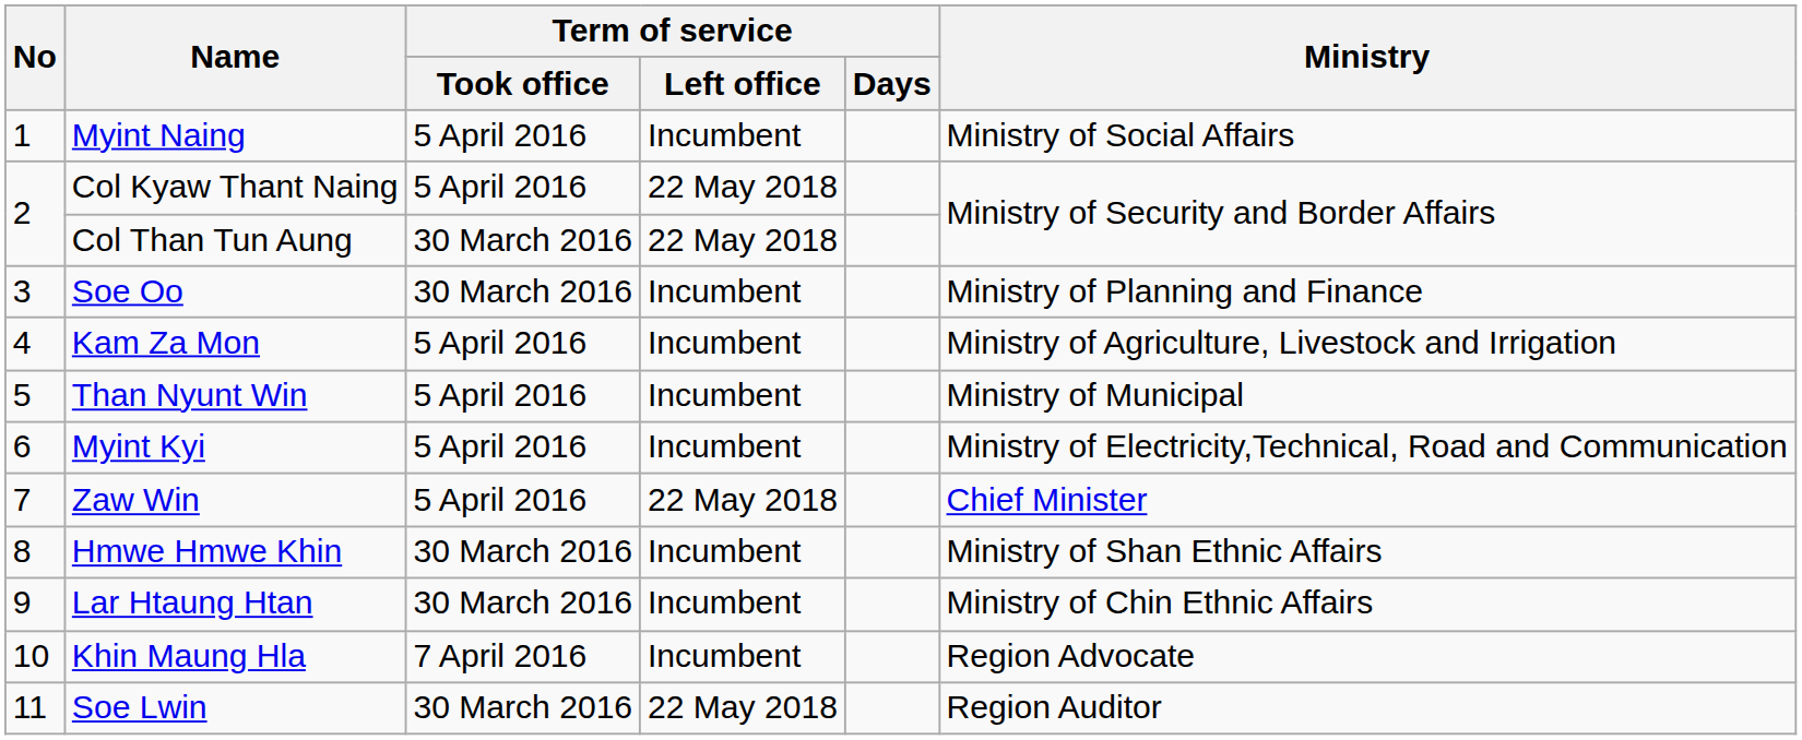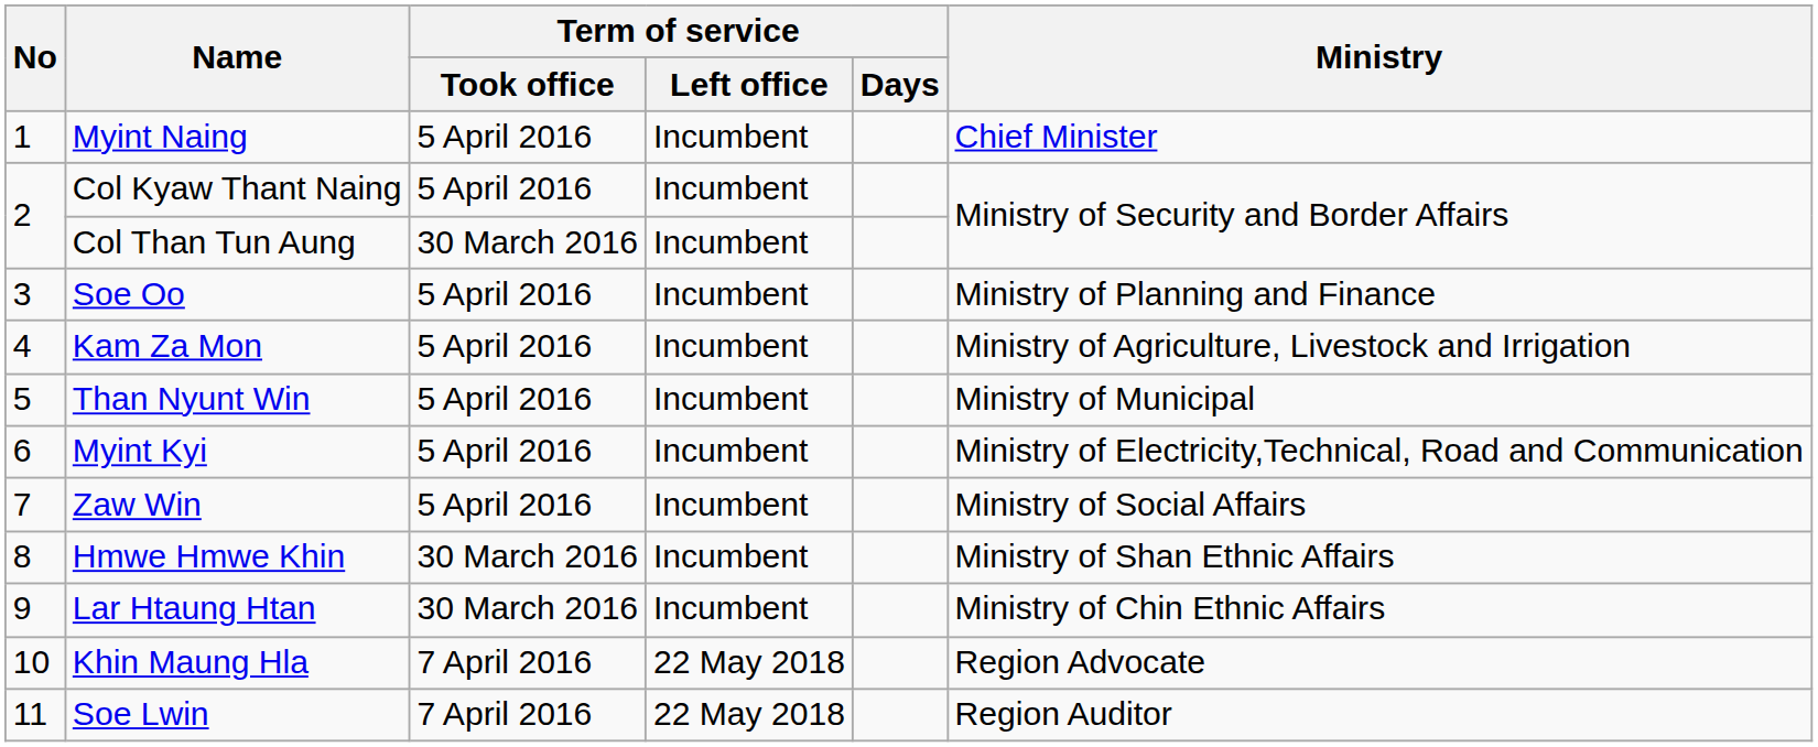 <table class="wikitable">
 <tr>
 <th rowspan=2>No</th>
 <th rowspan=2>Name</th>
 <th colspan=3>Term of service</th>
 <th rowspan=2>Ministry</th>
 </tr>
 <tr>
 <th>Took office</th>
 <th>Left office</th>
 <th>Days</th>
 </tr>
 <tr>
 <td>1</td>
 <td><a href='#'>Myint Naing</a></td>
 <td>5 April 2016</td>
 <td>Incumbent</td>
 <td></td>
-<td>Ministry of Social Affairs</td>
+<td><a href='#'>Chief Minister</a></td>
 </tr>
 <tr>
 <td rowspan="2">2</td>
 <td>Col Kyaw Thant Naing</td>
 <td>5 April 2016</td>
-<td>22 May 2018</td>
+<td>Incumbent</td>
 <td></td>
 <td rowspan="2">Ministry of Security and Border Affairs</td>
 </tr>
 <tr>
 <td>Col Than Tun Aung</td>
 <td>30 March 2016</td>
-<td>22 May 2018</td>
+<td>Incumbent</td>
 <td></td>
 </tr>
 <tr>
 <td>3</td>
 <td><a href='#'>Soe Oo</a></td>
-<td>30 March 2016</td>
+<td>5 April 2016</td>
 <td>Incumbent</td>
 <td></td>
 <td>Ministry of Planning and Finance</td>
 </tr>
 <tr>
 <td>4</td>
 <td><a href='#'>Kam Za Mon</a></td>
 <td>5 April 2016</td>
 <td>Incumbent</td>
 <td></td>
 <td>Ministry of Agriculture, Livestock and Irrigation</td>
 </tr>
 <tr>
 <td>5</td>
 <td><a href='#'>Than Nyunt Win</a></td>
 <td>5 April 2016</td>
 <td>Incumbent</td>
 <td></td>
 <td>Ministry of Municipal</td>
 </tr>
 <tr>
 <td>6</td>
 <td><a href='#'>Myint Kyi</a></td>
 <td>5 April 2016</td>
 <td>Incumbent</td>
 <td></td>
 <td>Ministry of Electricity,Technical, Road and Communication</td>
 </tr>
 <tr>
 <td>7</td>
 <td><a href='#'>Zaw Win</a></td>
 <td>5 April 2016</td>
-<td>22 May 2018</td>
+<td>Incumbent</td>
 <td></td>
-<td><a href='#'>Chief Minister</a></td>
+<td>Ministry of Social Affairs</td>
 </tr>
 <tr>
 <td>8</td>
 <td><a href='#'>Hmwe Hmwe Khin</a></td>
 <td>30 March 2016</td>
 <td>Incumbent</td>
 <td></td>
 <td>Ministry of Shan Ethnic Affairs</td>
 </tr>
 <tr>
 <td>9</td>
 <td><a href='#'>Lar Htaung Htan</a></td>
 <td>30 March 2016</td>
 <td>Incumbent</td>
 <td></td>
 <td>Ministry of Chin Ethnic Affairs</td>
 </tr>
 <tr>
 <td>10</td>
 <td><a href='#'>Khin Maung Hla</a></td>
 <td>7 April 2016</td>
-<td>Incumbent</td>
+<td>22 May 2018</td>
 <td></td>
 <td>Region Advocate</td>
 </tr>
 <tr>
 <td>11</td>
 <td><a href='#'>Soe Lwin</a></td>
-<td>30 March 2016</td>
+<td>7 April 2016</td>
 <td>22 May 2018</td>
 <td></td>
 <td>Region Auditor</td>
 </tr>
 </table>
